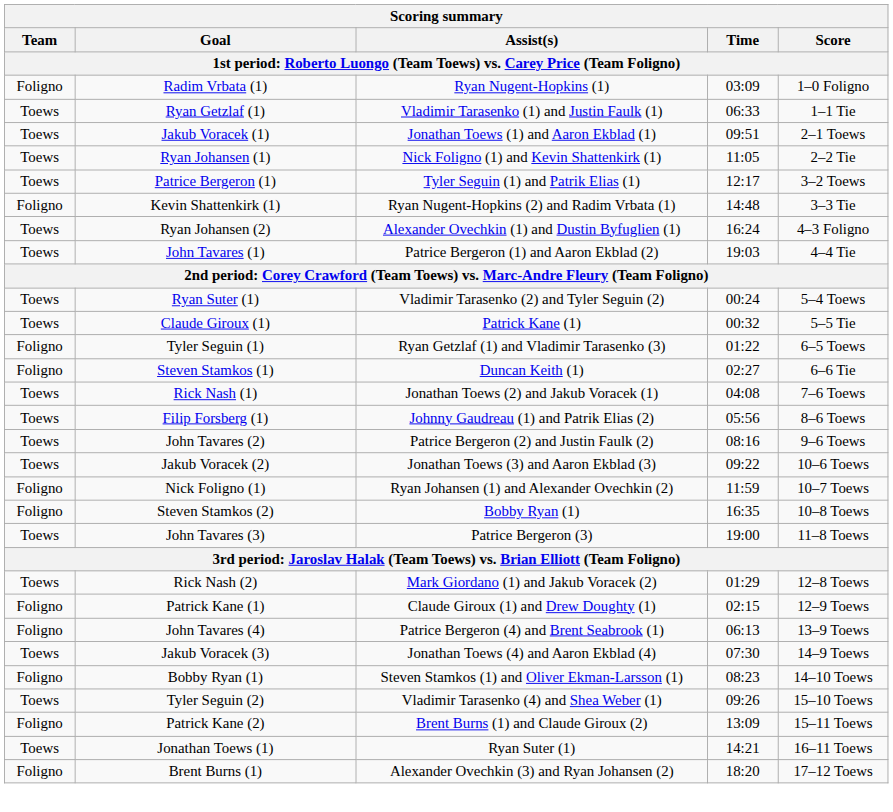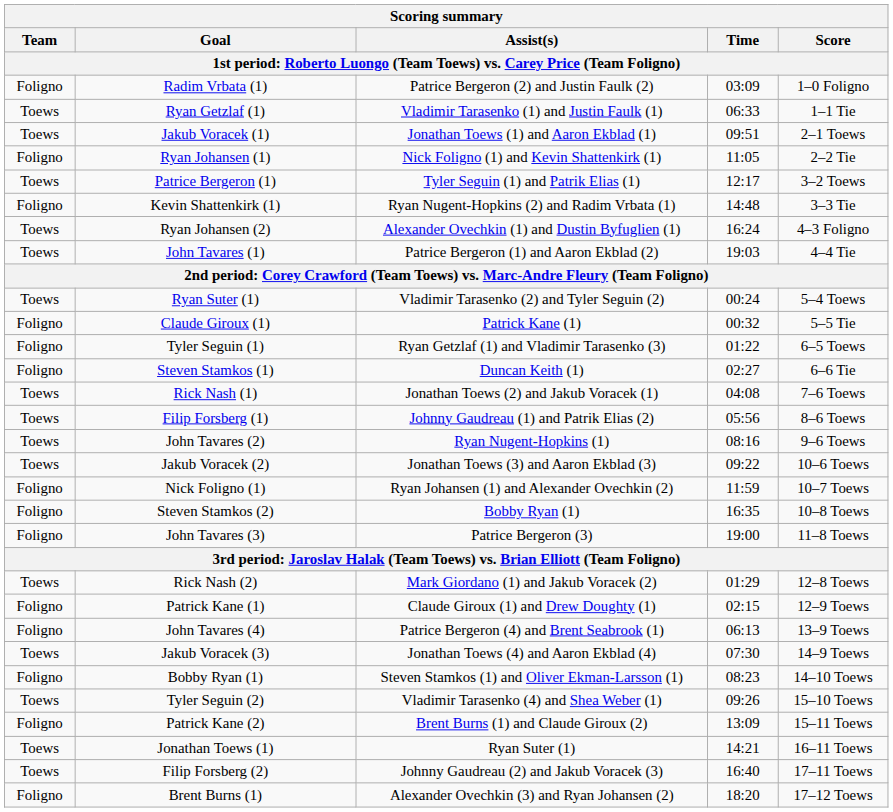 <table class="wikitable">
 <tr>
 <th colspan=5>Scoring summary</th>
 </tr>
 <tr>
 <th style="width:7%;">Team</th>
 <th style="width:28%;">Goal</th>
 <th style="width:35%;">Assist(s)</th>
 <th style="width:7%;">Time</th>
 <th style="width:11%;">Score</th>
 </tr>
 <tr>
 <th colspan=5>1st period: <a href='#'>Roberto Luongo</a> (Team Toews) vs. <a href='#'>Carey Price</a> (Team Foligno)</th>
 </tr>
 <tr>
 <td align=center>Foligno</td>
 <td align=center><a href='#'>Radim Vrbata</a> (1)</td>
-<td align=center><a href='#'>Ryan Nugent-Hopkins</a> (1)</td>
+<td align=center>Patrice Bergeron (2) and Justin Faulk (2)</td>
 <td align=center>03:09</td>
 <td align=center>1–0 Foligno</td>
 </tr>
 <tr>
 <td align=center>Toews</td>
 <td align=center><a href='#'>Ryan Getzlaf</a> (1)</td>
 <td align=center><a href='#'>Vladimir Tarasenko</a> (1) and <a href='#'>Justin Faulk</a> (1)</td>
 <td align=center>06:33</td>
 <td align=center>1–1 Tie</td>
 </tr>
 <tr>
 <td align=center>Toews</td>
 <td align=center><a href='#'>Jakub Voracek</a> (1)</td>
 <td align=center><a href='#'>Jonathan Toews</a> (1) and <a href='#'>Aaron Ekblad</a> (1)</td>
 <td align=center>09:51</td>
 <td align=center>2–1 Toews</td>
 </tr>
 <tr>
-<td align=center>Toews</td>
+<td align=center>Foligno</td>
 <td align=center><a href='#'>Ryan Johansen</a> (1)</td>
 <td align=center><a href='#'>Nick Foligno</a> (1) and <a href='#'>Kevin Shattenkirk</a> (1)</td>
 <td align=center>11:05</td>
 <td align=center>2–2 Tie</td>
 </tr>
 <tr>
 <td align=center>Toews</td>
 <td align=center><a href='#'>Patrice Bergeron</a> (1)</td>
 <td align=center><a href='#'>Tyler Seguin</a> (1) and <a href='#'>Patrik Elias</a> (1)</td>
 <td align=center>12:17</td>
 <td align=center>3–2 Toews</td>
 </tr>
 <tr>
 <td align=center>Foligno</td>
 <td align=center>Kevin Shattenkirk (1)</td>
 <td align=center>Ryan Nugent-Hopkins (2) and Radim Vrbata (1)</td>
 <td align=center>14:48</td>
 <td align=center>3–3 Tie</td>
 </tr>
 <tr>
 <td align=center>Toews</td>
 <td align=center>Ryan Johansen (2)</td>
 <td align=center><a href='#'>Alexander Ovechkin</a> (1) and <a href='#'>Dustin Byfuglien</a> (1)</td>
 <td align=center>16:24</td>
 <td align=center>4–3 Foligno</td>
 </tr>
 <tr>
 <td align=center>Toews</td>
 <td align=center><a href='#'>John Tavares</a> (1)</td>
 <td align=center>Patrice Bergeron (1) and Aaron Ekblad (2)</td>
 <td align=center>19:03</td>
 <td align=center>4–4 Tie</td>
 </tr>
 <tr>
 <th colspan=5>2nd period: <a href='#'>Corey Crawford</a> (Team Toews) vs. <a href='#'>Marc-Andre Fleury</a> (Team Foligno)</th>
 </tr>
 <tr>
 <td align=center>Toews</td>
 <td align=center><a href='#'>Ryan Suter</a> (1)</td>
 <td align=center>Vladimir Tarasenko (2) and Tyler Seguin (2)</td>
 <td align=center>00:24</td>
 <td align=center>5–4 Toews</td>
 </tr>
 <tr>
-<td align=center>Toews</td>
+<td align=center>Foligno</td>
 <td align=center><a href='#'>Claude Giroux</a> (1)</td>
 <td align=center><a href='#'>Patrick Kane</a> (1)</td>
 <td align=center>00:32</td>
 <td align=center>5–5 Tie</td>
 </tr>
 <tr>
 <td align=center>Foligno</td>
 <td align=center>Tyler Seguin (1)</td>
 <td align=center>Ryan Getzlaf (1) and Vladimir Tarasenko (3)</td>
 <td align=center>01:22</td>
 <td align=center>6–5 Toews</td>
 </tr>
 <tr>
 <td align=center>Foligno</td>
 <td align=center><a href='#'>Steven Stamkos</a> (1)</td>
 <td align=center><a href='#'>Duncan Keith</a> (1)</td>
 <td align=center>02:27</td>
 <td align=center>6–6 Tie</td>
 </tr>
 <tr>
 <td align=center>Toews</td>
 <td align=center><a href='#'>Rick Nash</a> (1)</td>
 <td align=center>Jonathan Toews (2) and Jakub Voracek (1)</td>
 <td align=center>04:08</td>
 <td align=center>7–6 Toews</td>
 </tr>
 <tr>
 <td align=center>Toews</td>
 <td align=center><a href='#'>Filip Forsberg</a> (1)</td>
 <td align=center><a href='#'>Johnny Gaudreau</a> (1) and Patrik Elias (2)</td>
 <td align=center>05:56</td>
 <td align=center>8–6 Toews</td>
 </tr>
 <tr>
 <td align=center>Toews</td>
 <td align=center>John Tavares (2)</td>
-<td align=center>Patrice Bergeron (2) and Justin Faulk (2)</td>
+<td align=center><a href='#'>Ryan Nugent-Hopkins</a> (1)</td>
 <td align=center>08:16</td>
 <td align=center>9–6 Toews</td>
 </tr>
 <tr>
 <td align=center>Toews</td>
 <td align=center>Jakub Voracek (2)</td>
 <td align=center>Jonathan Toews (3) and Aaron Ekblad (3)</td>
 <td align=center>09:22</td>
 <td align=center>10–6 Toews</td>
 </tr>
 <tr>
 <td align=center>Foligno</td>
 <td align=center>Nick Foligno (1)</td>
 <td align=center>Ryan Johansen (1) and Alexander Ovechkin (2)</td>
 <td align=center>11:59</td>
 <td align=center>10–7 Toews</td>
 </tr>
 <tr>
 <td align=center>Foligno</td>
 <td align=center>Steven Stamkos (2)</td>
 <td align=center><a href='#'>Bobby Ryan</a> (1)</td>
 <td align=center>16:35</td>
 <td align=center>10–8 Toews</td>
 </tr>
 <tr>
-<td align=center>Toews</td>
+<td align=center>Foligno</td>
 <td align=center>John Tavares (3)</td>
 <td align=center>Patrice Bergeron (3)</td>
 <td align=center>19:00</td>
 <td align=center>11–8 Toews</td>
 </tr>
 <tr>
 <th colspan=5>3rd period: <a href='#'>Jaroslav Halak</a> (Team Toews) vs. <a href='#'>Brian Elliott</a> (Team Foligno)</th>
 </tr>
 <tr>
 <td align=center>Toews</td>
 <td align=center>Rick Nash (2)</td>
 <td align=center><a href='#'>Mark Giordano</a> (1) and Jakub Voracek (2)</td>
 <td align=center>01:29</td>
 <td align=center>12–8 Toews</td>
 </tr>
 <tr>
 <td align=center>Foligno</td>
 <td align=center>Patrick Kane (1)</td>
 <td align=center>Claude Giroux (1) and <a href='#'>Drew Doughty</a> (1)</td>
 <td align=center>02:15</td>
 <td align=center>12–9 Toews</td>
 </tr>
 <tr>
 <td align=center>Foligno</td>
 <td align=center>John Tavares (4)</td>
 <td align=center>Patrice Bergeron (4) and <a href='#'>Brent Seabrook</a> (1)</td>
 <td align=center>06:13</td>
 <td align=center>13–9 Toews</td>
 </tr>
 <tr>
 <td align=center>Toews</td>
 <td align=center>Jakub Voracek (3)</td>
 <td align=center>Jonathan Toews (4) and Aaron Ekblad (4)</td>
 <td align=center>07:30</td>
 <td align=center>14–9 Toews</td>
 </tr>
 <tr>
 <td align=center>Foligno</td>
 <td align=center>Bobby Ryan (1)</td>
 <td align=center>Steven Stamkos (1) and <a href='#'>Oliver Ekman-Larsson</a> (1)</td>
 <td align=center>08:23</td>
 <td align=center>14–10 Toews</td>
 </tr>
 <tr>
 <td align=center>Toews</td>
 <td align=center>Tyler Seguin (2)</td>
 <td align=center>Vladimir Tarasenko (4) and <a href='#'>Shea Weber</a> (1)</td>
 <td align=center>09:26</td>
 <td align=center>15–10 Toews</td>
 </tr>
 <tr>
 <td align=center>Foligno</td>
 <td align=center>Patrick Kane (2)</td>
 <td align=center><a href='#'>Brent Burns</a> (1) and Claude Giroux (2)</td>
 <td align=center>13:09</td>
 <td align=center>15–11 Toews</td>
 </tr>
 <tr>
 <td align=center>Toews</td>
 <td align=center>Jonathan Toews (1)</td>
 <td align=center>Ryan Suter (1)</td>
 <td align=center>14:21</td>
 <td align=center>16–11 Toews</td>
 </tr>
 <tr>
+<td align=center>Toews</td>
+<td align=center>Filip Forsberg (2)</td>
+<td align=center>Johnny Gaudreau (2) and Jakub Voracek (3)</td>
+<td align=center>16:40</td>
+<td align=center>17–11 Toews</td>
+</tr>
+<tr>
 <td align=center>Foligno</td>
 <td align=center>Brent Burns (1)</td>
 <td align=center>Alexander Ovechkin (3) and Ryan Johansen (2)</td>
 <td align=center>18:20</td>
 <td align=center>17–12 Toews</td>
 </tr>
 </table>
